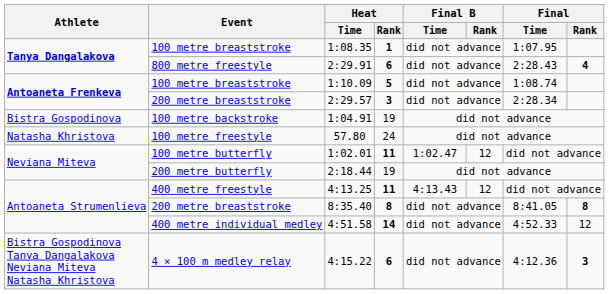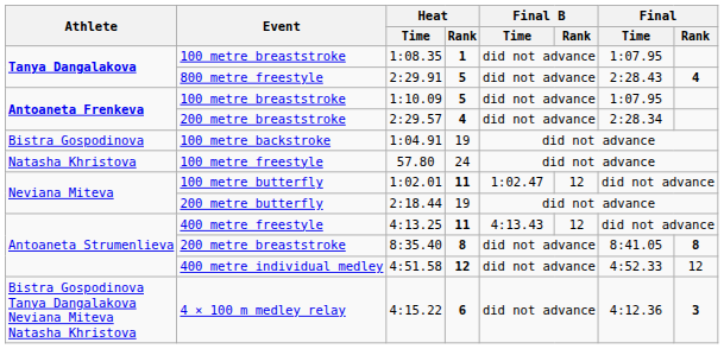 <table class=wikitable style="font-size:90%; text-align:center;">
 <tr>
 <th rowspan="2">Athlete</th>
 <th rowspan="2">Event</th>
 <th colspan="2">Heat</th>
 <th colspan="2">Final B</th>
 <th colspan="2">Final</th>
 </tr>
 <tr style="font-size:95%">
 <th>Time</th>
 <th>Rank</th>
 <th>Time</th>
 <th>Rank</th>
 <th>Time</th>
 <th>Rank</th>
 </tr>
 <tr>
 <td align=left rowspan=2><strong><a href='#'>Tanya Dangalakova</a></strong></td>
 <td align=left><a href='#'>100 metre breaststroke</a></td>
 <td>1:08.35</td>
 <td><strong>1</strong></td>
 <td colspan=2>did not advance</td>
 <td>1:07.95</td>
 <td></td>
 </tr>
 <tr>
 <td align=left><a href='#'>800 metre freestyle</a></td>
 <td>2:29.91</td>
-<td><strong>6</strong></td>
+<td><strong>5</strong></td>
 <td colspan=2>did not advance</td>
 <td>2:28.43</td>
 <td><strong>4</strong></td>
 </tr>
 <tr>
 <td align=left rowspan=2><strong><a href='#'>Antoaneta Frenkeva</a></strong></td>
 <td align=left><a href='#'>100 metre breaststroke</a></td>
 <td>1:10.09</td>
 <td><strong>5</strong></td>
 <td colspan=2>did not advance</td>
-<td>1:08.74</td>
+<td>1:07.95</td>
 <td></td>
 </tr>
 <tr>
 <td align=left><a href='#'>200 metre breaststroke</a></td>
 <td>2:29.57</td>
-<td><strong>3</strong></td>
+<td><strong>4</strong></td>
 <td colspan=2>did not advance</td>
 <td>2:28.34</td>
 <td></td>
 </tr>
 <tr>
 <td align=left><a href='#'>Bistra Gospodinova</a></td>
 <td align=left><a href='#'>100 metre backstroke</a></td>
 <td>1:04.91</td>
 <td>19</td>
 <td colspan=4>did not advance</td>
 </tr>
 <tr>
 <td align=left><a href='#'>Natasha Khristova</a></td>
 <td align=left><a href='#'>100 metre freestyle</a></td>
 <td>57.80</td>
 <td>24</td>
 <td colspan=4>did not advance</td>
 </tr>
 <tr>
 <td align=left rowspan=2><a href='#'>Neviana Miteva</a></td>
 <td align=left><a href='#'>100 metre butterfly</a></td>
 <td>1:02.01</td>
 <td><strong>11</strong></td>
 <td>1:02.47</td>
 <td>12</td>
 <td colspan=4>did not advance</td>
 </tr>
 <tr>
 <td align=left><a href='#'>200 metre butterfly</a></td>
 <td>2:18.44</td>
 <td>19</td>
 <td colspan=6>did not advance</td>
 </tr>
 <tr>
 <td align=left rowspan=3><a href='#'>Antoaneta Strumenlieva</a></td>
 <td align=left><a href='#'>400 metre freestyle</a></td>
 <td>4:13.25</td>
 <td><strong>11</strong></td>
 <td>4:13.43</td>
 <td>12</td>
 <td colspan=4>did not advance</td>
 </tr>
 <tr>
 <td align=left><a href='#'>200 metre breaststroke</a></td>
 <td>8:35.40</td>
 <td><strong>8</strong></td>
 <td colspan=2>did not advance</td>
 <td>8:41.05</td>
 <td><strong>8</strong></td>
 </tr>
 <tr>
 <td align=left><a href='#'>400 metre individual medley</a></td>
 <td>4:51.58</td>
-<td><strong>14</strong></td>
+<td><strong>12</strong></td>
 <td colspan=2>did not advance</td>
 <td>4:52.33</td>
 <td>12</td>
 </tr>
 <tr>
 <td align=left><a href='#'>Bistra Gospodinova</a><br><a href='#'>Tanya Dangalakova</a><br><a href='#'>Neviana Miteva</a><br><a href='#'>Natasha Khristova</a></td>
 <td align=left><a href='#'>4 × 100 m medley relay</a></td>
 <td>4:15.22</td>
 <td><strong>6</strong></td>
 <td colspan=2>did not advance</td>
 <td>4:12.36</td>
 <td><strong>3</strong></td>
 </tr>
 </table>
